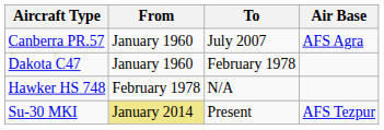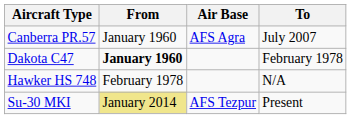 <table class="wikitable">
 <tr>
 <th>Aircraft Type</th>
 <th>From</th>
+<th>Air Base</th>
 <th>To</th>
-<th>Air Base</th>
 </tr>
 <tr>
 <td><a href='#'>Canberra PR.57</a></td>
 <td>January 1960</td>
+<td><a href='#'>AFS Agra</a></td>
 <td>July 2007</td>
-<td><a href='#'>AFS Agra</a></td>
 </tr>
 <tr>
 <td><a href='#'>Dakota C47</a></td>
-<td>January 1960</td>
+<td><strong>January 1960</strong></td>
+<td></td>
 <td>February 1978</td>
-<td></td>
 </tr>
 <tr>
 <td><a href='#'>Hawker HS 748</a></td>
 <td>February 1978</td>
+<td></td>
 <td>N/A</td>
-<td></td>
 </tr>
 <tr>
 <td><a href='#'>Su-30 MKI</a></td>
 <td style="background: khaki;">January 2014</td>
+<td><a href='#'>AFS Tezpur</a></td>
 <td>Present</td>
-<td><a href='#'>AFS Tezpur</a></td>
 </tr>
 </table>
